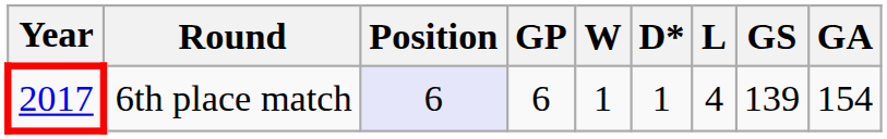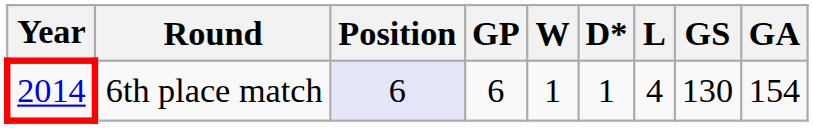 <table class="wikitable" style="text-align: center;">
 <tr>
 <th>Year</th>
 <th>Round</th>
 <th>Position</th>
 <th>GP</th>
 <th>W</th>
 <th>D*</th>
 <th>L</th>
 <th>GS</th>
 <th>GA</th>
 </tr>
 <tr>
-<td style="border: 3px solid red"> <a href='#'>2017</a></td>
+<td style="border: 3px solid red"> <a href='#'>2014</a></td>
 <td>6th place match</td>
 <td style="background: lavender;">6</td>
 <td>6</td>
 <td>1</td>
 <td>1</td>
 <td>4</td>
-<td>139</td>
+<td>130</td>
 <td>154</td>
 </tr>
 </table>
